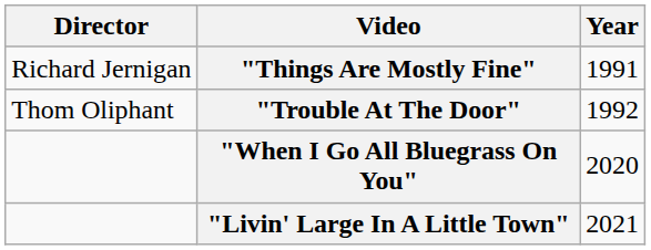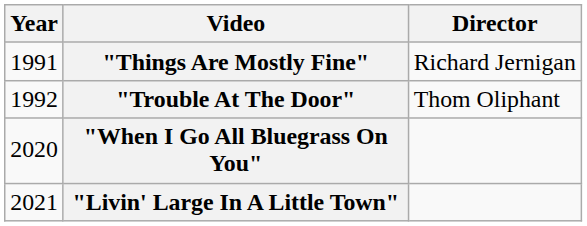 <table class="wikitable plainrowheaders">
 <tr>
+<th>Year</th>
+<th style="width:14em;">Video</th>
 <th>Director</th>
-<th style="width:14em;">Video</th>
-<th>Year</th>
 </tr>
 <tr>
+<td>1991</td>
+<th scope="row">"Things Are Mostly Fine"</th>
 <td>Richard Jernigan</td>
-<th scope="row">"Things Are Mostly Fine"</th>
-<td>1991</td>
 </tr>
 <tr>
+<td>1992</td>
+<th scope="row">"Trouble At The Door"</th>
 <td>Thom Oliphant</td>
-<th scope="row">"Trouble At The Door"</th>
-<td>1992</td>
 </tr>
 <tr>
+<td>2020</td>
+<th scope="row">"When I Go All Bluegrass On You"</th>
 <td></td>
-<th scope="row">"When I Go All Bluegrass On You"</th>
-<td>2020</td>
 </tr>
 <tr>
+<td>2021</td>
+<th scope="row">"Livin' Large In A Little Town"</th>
 <td></td>
-<th scope="row">"Livin' Large In A Little Town"</th>
-<td>2021</td>
 </tr>
 </table>
